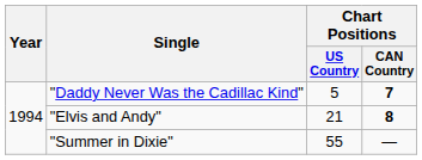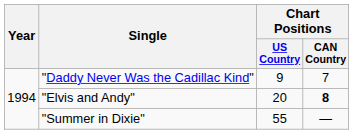 <table class="wikitable" style="text-align:center;">
 <tr>
 <th rowspan="2">Year</th>
 <th rowspan="2">Single</th>
 <th colspan="2">Chart Positions</th>
 </tr>
 <tr style="font-size:smaller;">
 <th width="45"><a href='#'>US Country</a></th>
 <th width="45">CAN Country</th>
 </tr>
 <tr>
 <td rowspan="3">1994</td>
 <td align="left">"<a href='#'>Daddy Never Was the Cadillac Kind</a>"</td>
-<td>5</td>
-<td><strong>7</strong></td>
+<td>9</td>
+<td>7</td>
 </tr>
 <tr>
 <td align="left">"Elvis and Andy"</td>
-<td>21</td>
+<td>20</td>
 <td><strong>8</strong></td>
 </tr>
 <tr>
 <td align="left">"Summer in Dixie"</td>
 <td>55</td>
 <td>—</td>
 </tr>
 </table>
